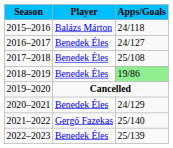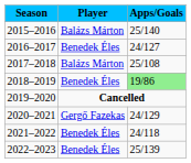 <table class="wikitable">
 <tr>
 <th style="color:#000000; background:#00BFFF">Season</th>
 <th style="color:#000000; background:#00BFFF">Player</th>
 <th style="color:#000000; background:#00BFFF">Apps/Goals</th>
 </tr>
 <tr>
 <td>2015–2016</td>
 <td> <a href='#'>Balázs Márton</a></td>
-<td>24/118</td>
+<td>25/140</td>
 </tr>
 <tr>
 <td>2016–2017</td>
 <td> <a href='#'>Benedek Éles</a></td>
 <td>24/127</td>
 </tr>
 <tr>
 <td>2017–2018</td>
-<td> <a href='#'>Benedek Éles</a></td>
+<td> <a href='#'>Balázs Márton</a></td>
 <td>25/108</td>
 </tr>
 <tr>
 <td>2018–2019</td>
 <td> <a href='#'>Benedek Éles</a></td>
 <td style="background: lightgreen;">19/86</td>
 </tr>
 <tr>
 <td>2019–2020</td>
 <td colspan=2 align=center><strong>Cancelled</strong></td>
 </tr>
 <tr>
 <td>2020–2021</td>
-<td> <a href='#'>Benedek Éles</a></td>
+<td> <a href='#'>Gergő Fazekas</a></td>
 <td>24/129</td>
 </tr>
 <tr>
 <td>2021–2022</td>
-<td> <a href='#'>Gergő Fazekas</a></td>
-<td>25/140</td>
+<td> <a href='#'>Benedek Éles</a></td>
+<td>24/118</td>
 </tr>
 <tr>
 <td>2022–2023</td>
 <td> <a href='#'>Benedek Éles</a></td>
 <td>25/139</td>
 </tr>
 </table>
